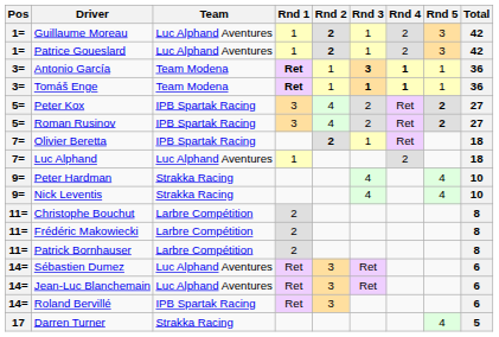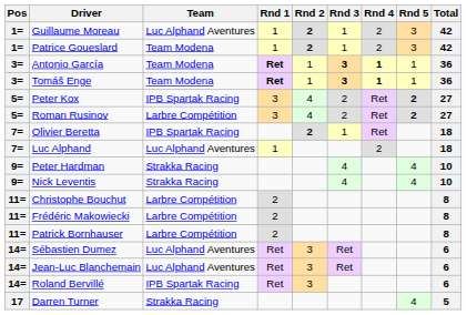 <table class="wikitable" style="font-size: 90%;">
 <tr>
 <th>Pos</th>
 <th>Driver</th>
 <th>Team</th>
 <th>Rnd 1</th>
 <th>Rnd 2</th>
 <th>Rnd 3</th>
 <th>Rnd 4</th>
 <th>Rnd 5</th>
 <th>Total</th>
 </tr>
 <tr>
 <th>1=</th>
 <td> <a href='#'>Guillaume Moreau</a></td>
 <td> <a href='#'>Luc Alphand</a> Aventures</td>
 <td align="center" style="background:#FFFFBF;">1</td>
 <td align="center" style="background:#DFDFDF;"><strong>2</strong></td>
 <td align="center" style="background:#FFFFBF;">1</td>
 <td align="center" style="background:#DFDFDF;">2</td>
 <td align="center" style="background:#FFDF9F;">3</td>
 <th align=center>42</th>
 </tr>
 <tr>
 <th>1=</th>
 <td> <a href='#'>Patrice Goueslard</a></td>
-<td> <a href='#'>Luc Alphand</a> Aventures</td>
+<td> <a href='#'>Team Modena</a></td>
 <td align="center" style="background:#FFFFBF;">1</td>
 <td align="center" style="background:#DFDFDF;"><strong>2</strong></td>
 <td align="center" style="background:#FFFFBF;">1</td>
 <td align="center" style="background:#DFDFDF;">2</td>
 <td align="center" style="background:#FFDF9F;">3</td>
 <th align=center>42</th>
 </tr>
 <tr>
 <th>3=</th>
 <td> <a href='#'>Antonio García</a></td>
 <td> <a href='#'>Team Modena</a></td>
 <td align="center" style="background:#EFCFFF;"><strong>Ret</strong></td>
 <td align="center" style="background:#FFFFBF;">1</td>
 <td align="center" style="background:#FFDF9F;"><strong>3</strong></td>
 <td align="center" style="background:#FFFFBF;"><strong>1</strong></td>
 <td align="center" style="background:#FFFFBF;">1</td>
 <th align=center>36</th>
 </tr>
 <tr>
 <th>3=</th>
 <td> <a href='#'>Tomáš Enge</a></td>
 <td> <a href='#'>Team Modena</a></td>
 <td align="center" style="background:#EFCFFF;"><strong>Ret</strong></td>
 <td align="center" style="background:#FFFFBF;">1</td>
-<td align="center" style="background:#FFDF9F;"><strong>1</strong></td>
+<td align="center" style="background:#FFDF9F;"><strong>3</strong></td>
 <td align="center" style="background:#FFFFBF;"><strong>1</strong></td>
 <td align="center" style="background:#FFFFBF;">1</td>
 <th align=center>36</th>
 </tr>
 <tr>
 <th>5=</th>
 <td> <a href='#'>Peter Kox</a></td>
 <td> <a href='#'>IPB Spartak Racing</a></td>
 <td align="center" style="background:#FFDF9F;">3</td>
 <td align="center" style="background:#DFFFDF;">4</td>
 <td align="center" style="background:#DFDFDF;">2</td>
 <td align="center" style="background:#EFCFFF;">Ret</td>
 <td align="center" style="background:#DFDFDF;"><strong>2</strong></td>
 <th align=center>27</th>
 </tr>
 <tr>
 <th>5=</th>
 <td> <a href='#'>Roman Rusinov</a></td>
-<td> <a href='#'>IPB Spartak Racing</a></td>
+<td> <a href='#'>Larbre Compétition</a></td>
 <td align="center" style="background:#FFDF9F;">3</td>
 <td align="center" style="background:#DFFFDF;">4</td>
 <td align="center" style="background:#DFDFDF;">2</td>
 <td align="center" style="background:#EFCFFF;">Ret</td>
 <td align="center" style="background:#DFDFDF;"><strong>2</strong></td>
 <th align=center>27</th>
 </tr>
 <tr>
 <th>7=</th>
 <td> <a href='#'>Olivier Beretta</a></td>
 <td> <a href='#'>IPB Spartak Racing</a></td>
 <td></td>
 <td align="center" style="background:#DFDFDF;"><strong>2</strong></td>
 <td align="center" style="background:#FFFFBF;">1</td>
 <td align="center" style="background:#EFCFFF;">Ret</td>
 <td></td>
 <th align=center>18</th>
 </tr>
 <tr>
 <th>7=</th>
 <td> <a href='#'>Luc Alphand</a></td>
 <td> <a href='#'>Luc Alphand</a> Aventures</td>
 <td align="center" style="background:#FFFFBF;">1</td>
 <td></td>
 <td></td>
 <td align="center" style="background:#DFDFDF;">2</td>
 <td></td>
 <th align=center>18</th>
 </tr>
 <tr>
 <th>9=</th>
 <td> <a href='#'>Peter Hardman</a></td>
 <td> <a href='#'>Strakka Racing</a></td>
 <td></td>
 <td></td>
 <td align="center" style="background:#DFFFDF;">4</td>
 <td></td>
 <td align="center" style="background:#DFFFDF;">4</td>
 <th align=center>10</th>
 </tr>
 <tr>
 <th>9=</th>
 <td> <a href='#'>Nick Leventis</a></td>
 <td> <a href='#'>Strakka Racing</a></td>
 <td></td>
 <td></td>
 <td align="center" style="background:#DFFFDF;">4</td>
 <td></td>
 <td align="center" style="background:#DFFFDF;">4</td>
 <th align=center>10</th>
 </tr>
 <tr>
 <th>11=</th>
 <td> <a href='#'>Christophe Bouchut</a></td>
 <td> <a href='#'>Larbre Compétition</a></td>
 <td align="center" style="background:#DFDFDF;">2</td>
 <td></td>
 <td></td>
 <td></td>
 <td></td>
 <th align=center>8</th>
 </tr>
 <tr>
 <th>11=</th>
 <td> <a href='#'>Frédéric Makowiecki</a></td>
 <td> <a href='#'>Larbre Compétition</a></td>
 <td align="center" style="background:#DFDFDF;">2</td>
 <td></td>
 <td></td>
 <td></td>
 <td></td>
 <th align=center>8</th>
 </tr>
 <tr>
 <th>11=</th>
 <td> <a href='#'>Patrick Bornhauser</a></td>
 <td> <a href='#'>Larbre Compétition</a></td>
 <td align="center" style="background:#DFDFDF;">2</td>
 <td></td>
 <td></td>
 <td></td>
 <td></td>
 <th align=center>8</th>
 </tr>
 <tr>
 <th>14=</th>
 <td> <a href='#'>Sébastien Dumez</a></td>
 <td> <a href='#'>Luc Alphand</a> Aventures</td>
 <td align="center" style="background:#EFCFFF;">Ret</td>
 <td align="center" style="background:#FFDF9F;">3</td>
 <td align="center" style="background:#EFCFFF;">Ret</td>
 <td></td>
 <td></td>
 <th align=center>6</th>
 </tr>
 <tr>
 <th>14=</th>
 <td> <a href='#'>Jean-Luc Blanchemain</a></td>
 <td> <a href='#'>Luc Alphand</a> Aventures</td>
 <td align="center" style="background:#EFCFFF;">Ret</td>
 <td align="center" style="background:#FFDF9F;">3</td>
 <td align="center" style="background:#EFCFFF;">Ret</td>
 <td></td>
 <td></td>
 <th align=center>6</th>
 </tr>
 <tr>
 <th>14=</th>
 <td> <a href='#'>Roland Bervillé</a></td>
 <td> <a href='#'>IPB Spartak Racing</a></td>
 <td align="center" style="background:#EFCFFF;">Ret</td>
 <td align="center" style="background:#FFDF9F;">3</td>
 <td></td>
 <td></td>
 <td></td>
 <th align=center>6</th>
 </tr>
 <tr>
 <th>17</th>
 <td> <a href='#'>Darren Turner</a></td>
 <td> <a href='#'>Strakka Racing</a></td>
 <td></td>
 <td></td>
 <td></td>
 <td></td>
 <td align="center" style="background:#DFFFDF;">4</td>
 <th align=center>5</th>
 </tr>
 </table>
